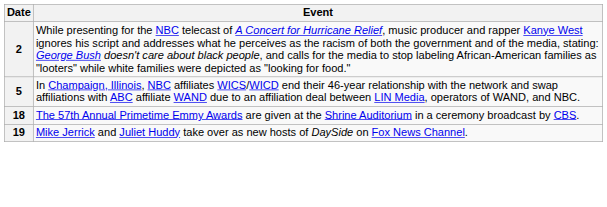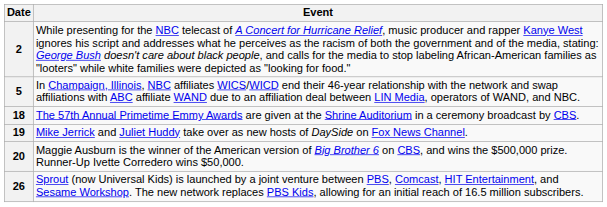 <table class="wikitable">
 <tr>
 <th>Date</th>
 <th>Event</th>
 </tr>
 <tr>
 <th>2</th>
 <td>While presenting for the <a href='#'>NBC</a> telecast of <em><a href='#'>A Concert for Hurricane Relief</a></em>, music producer and rapper <a href='#'>Kanye West</a> ignores his script and addresses what he perceives as the racism of both the government and of the media, stating: <em><a href='#'>George Bush</a> doesn't care about black people</em>, and calls for the media to stop labeling African-American families as "looters" while white families were depicted as "looking for food."</td>
 </tr>
 <tr>
 <th>5</th>
 <td>In <a href='#'>Champaign, Illinois</a>, <a href='#'>NBC</a> affiliates <a href='#'>WICS</a>/<a href='#'>WICD</a> end their 46-year relationship with the network and swap affiliations with <a href='#'>ABC</a> affiliate <a href='#'>WAND</a> due to an affiliation deal between <a href='#'>LIN Media</a>, operators of WAND, and NBC.</td>
 </tr>
 <tr>
 <th>18</th>
 <td><a href='#'>The 57th Annual Primetime Emmy Awards</a> are given at the <a href='#'>Shrine Auditorium</a> in a ceremony broadcast by <a href='#'>CBS</a>.</td>
 </tr>
 <tr>
 <th>19</th>
 <td><a href='#'>Mike Jerrick</a> and <a href='#'>Juliet Huddy</a> take over as new hosts of <em>DaySide</em> on <a href='#'>Fox News Channel</a>.</td>
 </tr>
+<tr>
+<th>20</th>
+<td>Maggie Ausburn is the winner of the American version of <em><a href='#'>Big Brother 6</a></em> on <a href='#'>CBS</a>, and wins the $500,000 prize. Runner-Up Ivette Corredero wins $50,000.</td>
+</tr>
+<tr>
+<th>26</th>
+<td><a href='#'>Sprout</a> (now Universal Kids) is launched by a joint venture between <a href='#'>PBS</a>, <a href='#'>Comcast</a>, <a href='#'>HIT Entertainment</a>, and <a href='#'>Sesame Workshop</a>. The new network replaces <a href='#'>PBS Kids</a>, allowing for an initial reach of 16.5 million subscribers.</td>
+</tr>
 </table>
